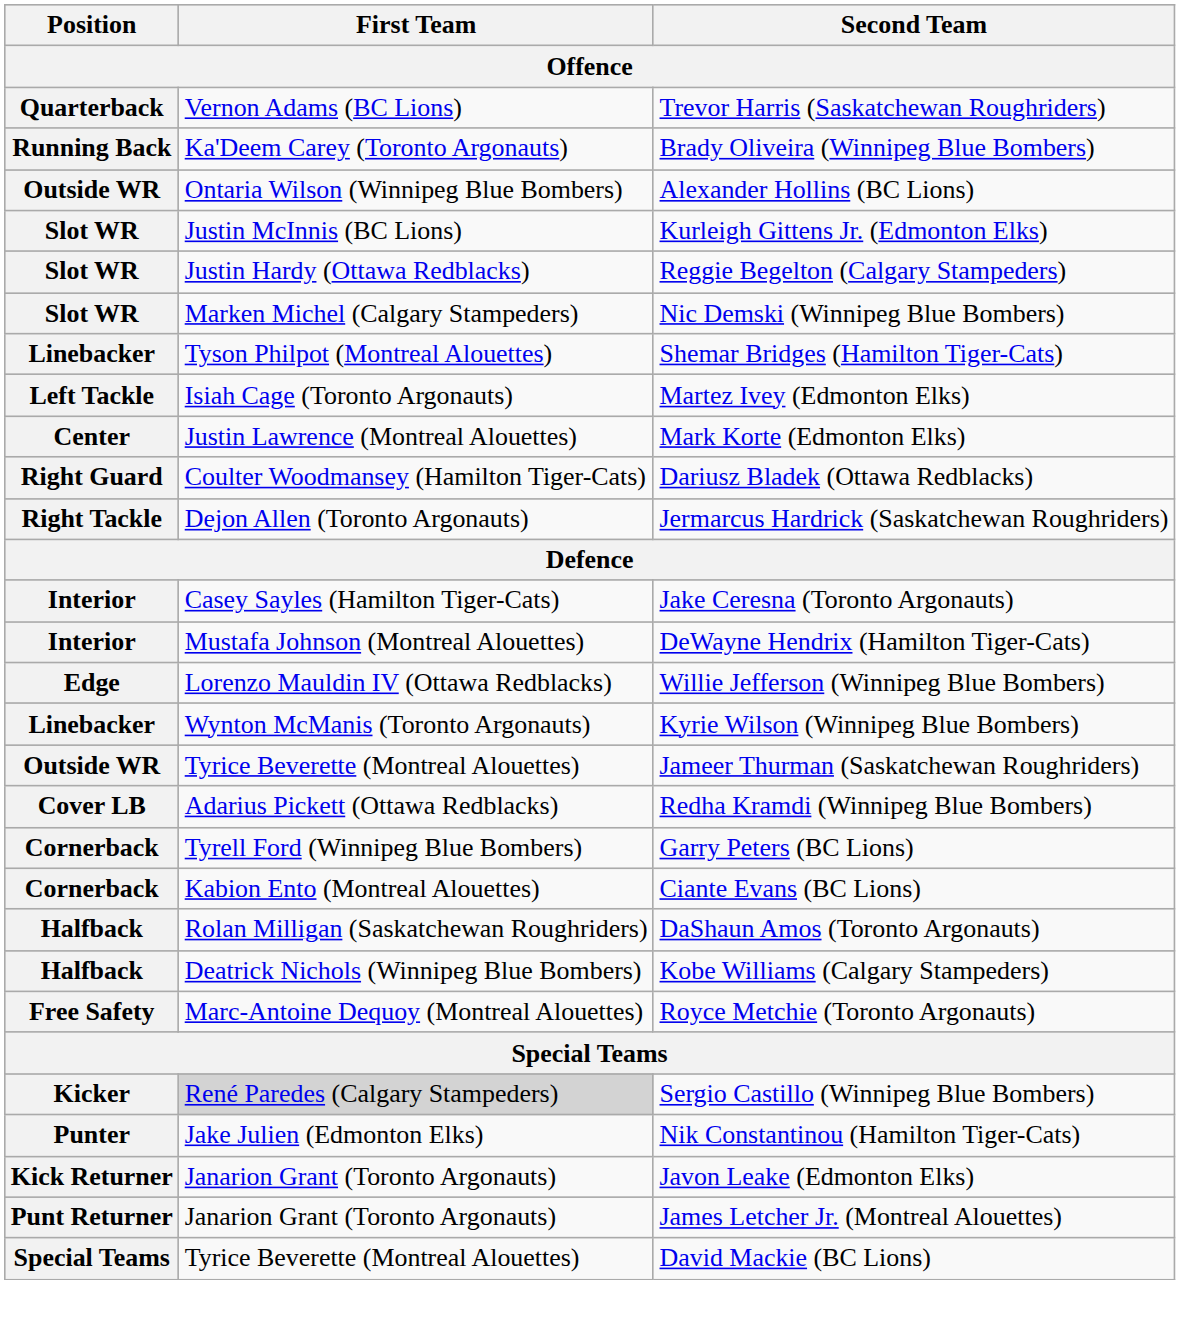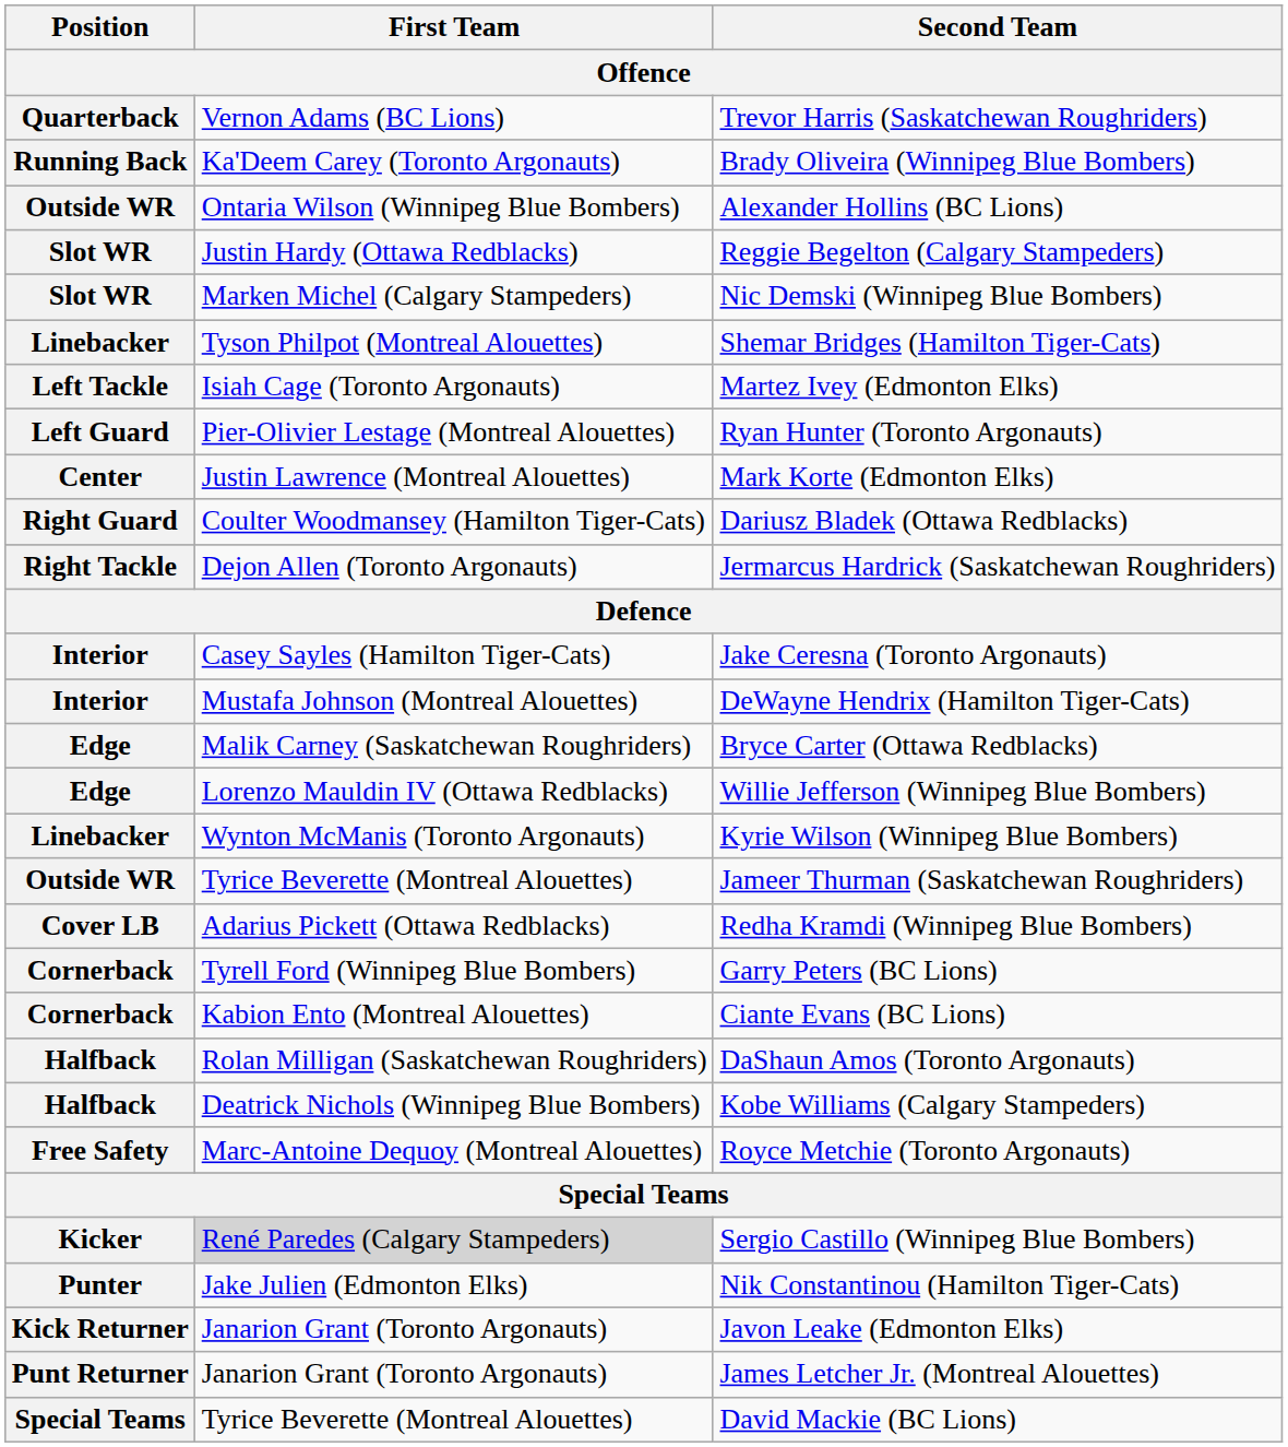 <table class="wikitable collapsible collapsed">
 <tr>
 <th>Position</th>
 <th>First Team</th>
 <th>Second Team</th>
 </tr>
 <tr>
 <th colspan="3" align="center">Offence</th>
 </tr>
 <tr>
 <th>Quarterback</th>
 <td><a href='#'>Vernon Adams</a> (<a href='#'>BC Lions</a>)</td>
 <td><a href='#'>Trevor Harris</a> (<a href='#'>Saskatchewan Roughriders</a>)</td>
 </tr>
 <tr>
 <th>Running Back</th>
 <td><a href='#'>Ka'Deem Carey</a> (<a href='#'>Toronto Argonauts</a>)</td>
 <td><a href='#'>Brady Oliveira</a> (<a href='#'>Winnipeg Blue Bombers</a>)</td>
 </tr>
 <tr>
 <th>Outside WR</th>
 <td><a href='#'>Ontaria Wilson</a> (Winnipeg Blue Bombers)</td>
 <td><a href='#'>Alexander Hollins</a> (BC Lions)</td>
 </tr>
 <tr>
 <th>Slot WR</th>
-<td><a href='#'>Justin McInnis</a> (BC Lions)</td>
-<td><a href='#'>Kurleigh Gittens Jr.</a> (<a href='#'>Edmonton Elks</a>)</td>
-</tr>
-<tr>
-<th>Slot WR</th>
 <td><a href='#'>Justin Hardy</a> (<a href='#'>Ottawa Redblacks</a>)</td>
 <td><a href='#'>Reggie Begelton</a> (<a href='#'>Calgary Stampeders</a>)</td>
 </tr>
 <tr>
 <th>Slot WR</th>
 <td><a href='#'>Marken Michel</a> (Calgary Stampeders)</td>
 <td><a href='#'>Nic Demski</a> (Winnipeg Blue Bombers)</td>
 </tr>
 <tr>
 <th>Linebacker</th>
 <td><a href='#'>Tyson Philpot</a> (<a href='#'>Montreal Alouettes</a>)</td>
 <td><a href='#'>Shemar Bridges</a> (<a href='#'>Hamilton Tiger-Cats</a>)</td>
 </tr>
 <tr>
 <th>Left Tackle</th>
 <td><a href='#'>Isiah Cage</a> (Toronto Argonauts)</td>
 <td><a href='#'>Martez Ivey</a> (Edmonton Elks)</td>
+</tr>
+<tr>
+<th>Left Guard</th>
+<td><a href='#'>Pier-Olivier Lestage</a> (Montreal Alouettes)</td>
+<td><a href='#'>Ryan Hunter</a> (Toronto Argonauts)</td>
 </tr>
 <tr>
 <th>Center</th>
 <td><a href='#'>Justin Lawrence</a> (Montreal Alouettes)</td>
 <td><a href='#'>Mark Korte</a> (Edmonton Elks)</td>
 </tr>
 <tr>
 <th>Right Guard</th>
 <td><a href='#'>Coulter Woodmansey</a> (Hamilton Tiger-Cats)</td>
 <td><a href='#'>Dariusz Bladek</a> (Ottawa Redblacks)</td>
 </tr>
 <tr>
 <th>Right Tackle</th>
 <td><a href='#'>Dejon Allen</a> (Toronto Argonauts)</td>
 <td><a href='#'>Jermarcus Hardrick</a> (Saskatchewan Roughriders)</td>
 </tr>
 <tr>
 <th colspan="3" align="center">Defence</th>
 </tr>
 <tr>
 <th>Interior</th>
 <td><a href='#'>Casey Sayles</a> (Hamilton Tiger-Cats)</td>
 <td><a href='#'>Jake Ceresna</a> (Toronto Argonauts)</td>
 </tr>
 <tr>
 <th>Interior</th>
 <td><a href='#'>Mustafa Johnson</a> (Montreal Alouettes)</td>
 <td><a href='#'>DeWayne Hendrix</a> (Hamilton Tiger-Cats)</td>
+</tr>
+<tr>
+<th>Edge</th>
+<td><a href='#'>Malik Carney</a> (Saskatchewan Roughriders)</td>
+<td><a href='#'>Bryce Carter</a> (Ottawa Redblacks)</td>
 </tr>
 <tr>
 <th>Edge</th>
 <td><a href='#'>Lorenzo Mauldin IV</a> (Ottawa Redblacks)</td>
 <td><a href='#'>Willie Jefferson</a> (Winnipeg Blue Bombers)</td>
 </tr>
 <tr>
 <th>Linebacker</th>
 <td><a href='#'>Wynton McManis</a> (Toronto Argonauts)</td>
 <td><a href='#'>Kyrie Wilson</a> (Winnipeg Blue Bombers)</td>
 </tr>
 <tr>
 <th>Outside WR</th>
 <td><a href='#'>Tyrice Beverette</a> (Montreal Alouettes)</td>
 <td><a href='#'>Jameer Thurman</a> (Saskatchewan Roughriders)</td>
 </tr>
 <tr>
 <th>Cover LB</th>
 <td><a href='#'>Adarius Pickett</a> (Ottawa Redblacks)</td>
 <td><a href='#'>Redha Kramdi</a> (Winnipeg Blue Bombers)</td>
 </tr>
 <tr>
 <th>Cornerback</th>
 <td><a href='#'>Tyrell Ford</a> (Winnipeg Blue Bombers)</td>
 <td><a href='#'>Garry Peters</a> (BC Lions)</td>
 </tr>
 <tr>
 <th>Cornerback</th>
 <td><a href='#'>Kabion Ento</a> (Montreal Alouettes)</td>
 <td><a href='#'>Ciante Evans</a> (BC Lions)</td>
 </tr>
 <tr>
 <th>Halfback</th>
 <td><a href='#'>Rolan Milligan</a> (Saskatchewan Roughriders)</td>
 <td><a href='#'>DaShaun Amos</a> (Toronto Argonauts)</td>
 </tr>
 <tr>
 <th>Halfback</th>
 <td><a href='#'>Deatrick Nichols</a> (Winnipeg Blue Bombers)</td>
 <td><a href='#'>Kobe Williams</a> (Calgary Stampeders)</td>
 </tr>
 <tr>
 <th>Free Safety</th>
 <td><a href='#'>Marc-Antoine Dequoy</a> (Montreal Alouettes)</td>
 <td><a href='#'>Royce Metchie</a> (Toronto Argonauts)</td>
 </tr>
 <tr>
 <th colspan="3" align="center">Special Teams</th>
 </tr>
 <tr>
 <th>Kicker</th>
 <td style="background: lightgrey;"><a href='#'>René Paredes</a> (Calgary Stampeders)</td>
 <td><a href='#'>Sergio Castillo</a> (Winnipeg Blue Bombers)</td>
 </tr>
 <tr>
 <th>Punter</th>
 <td><a href='#'>Jake Julien</a> (Edmonton Elks)</td>
 <td><a href='#'>Nik Constantinou</a> (Hamilton Tiger-Cats)</td>
 </tr>
 <tr>
 <th>Kick Returner</th>
 <td><a href='#'>Janarion Grant</a> (Toronto Argonauts)</td>
 <td><a href='#'>Javon Leake</a> (Edmonton Elks)</td>
 </tr>
 <tr>
 <th>Punt Returner</th>
 <td>Janarion Grant (Toronto Argonauts)</td>
 <td><a href='#'>James Letcher Jr.</a> (Montreal Alouettes)</td>
 </tr>
 <tr>
 <th>Special Teams</th>
 <td>Tyrice Beverette (Montreal Alouettes)</td>
 <td><a href='#'>David Mackie</a> (BC Lions)</td>
 </tr>
 </table>
